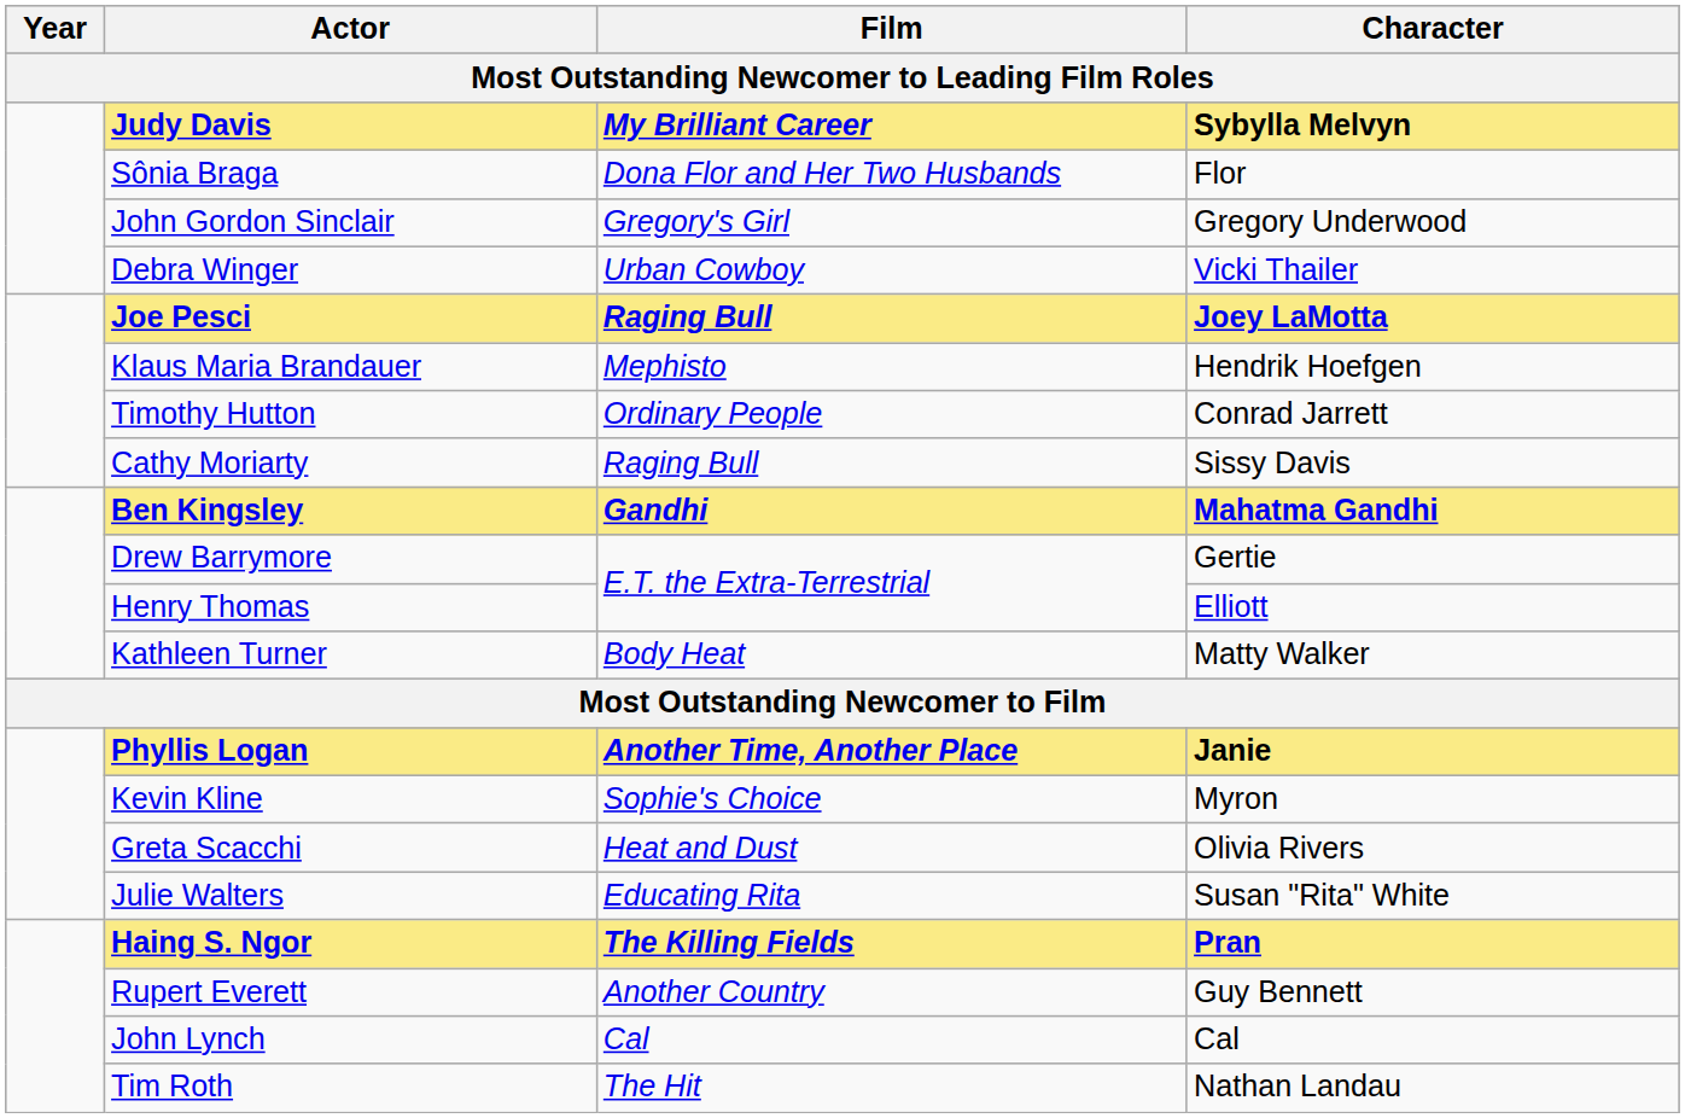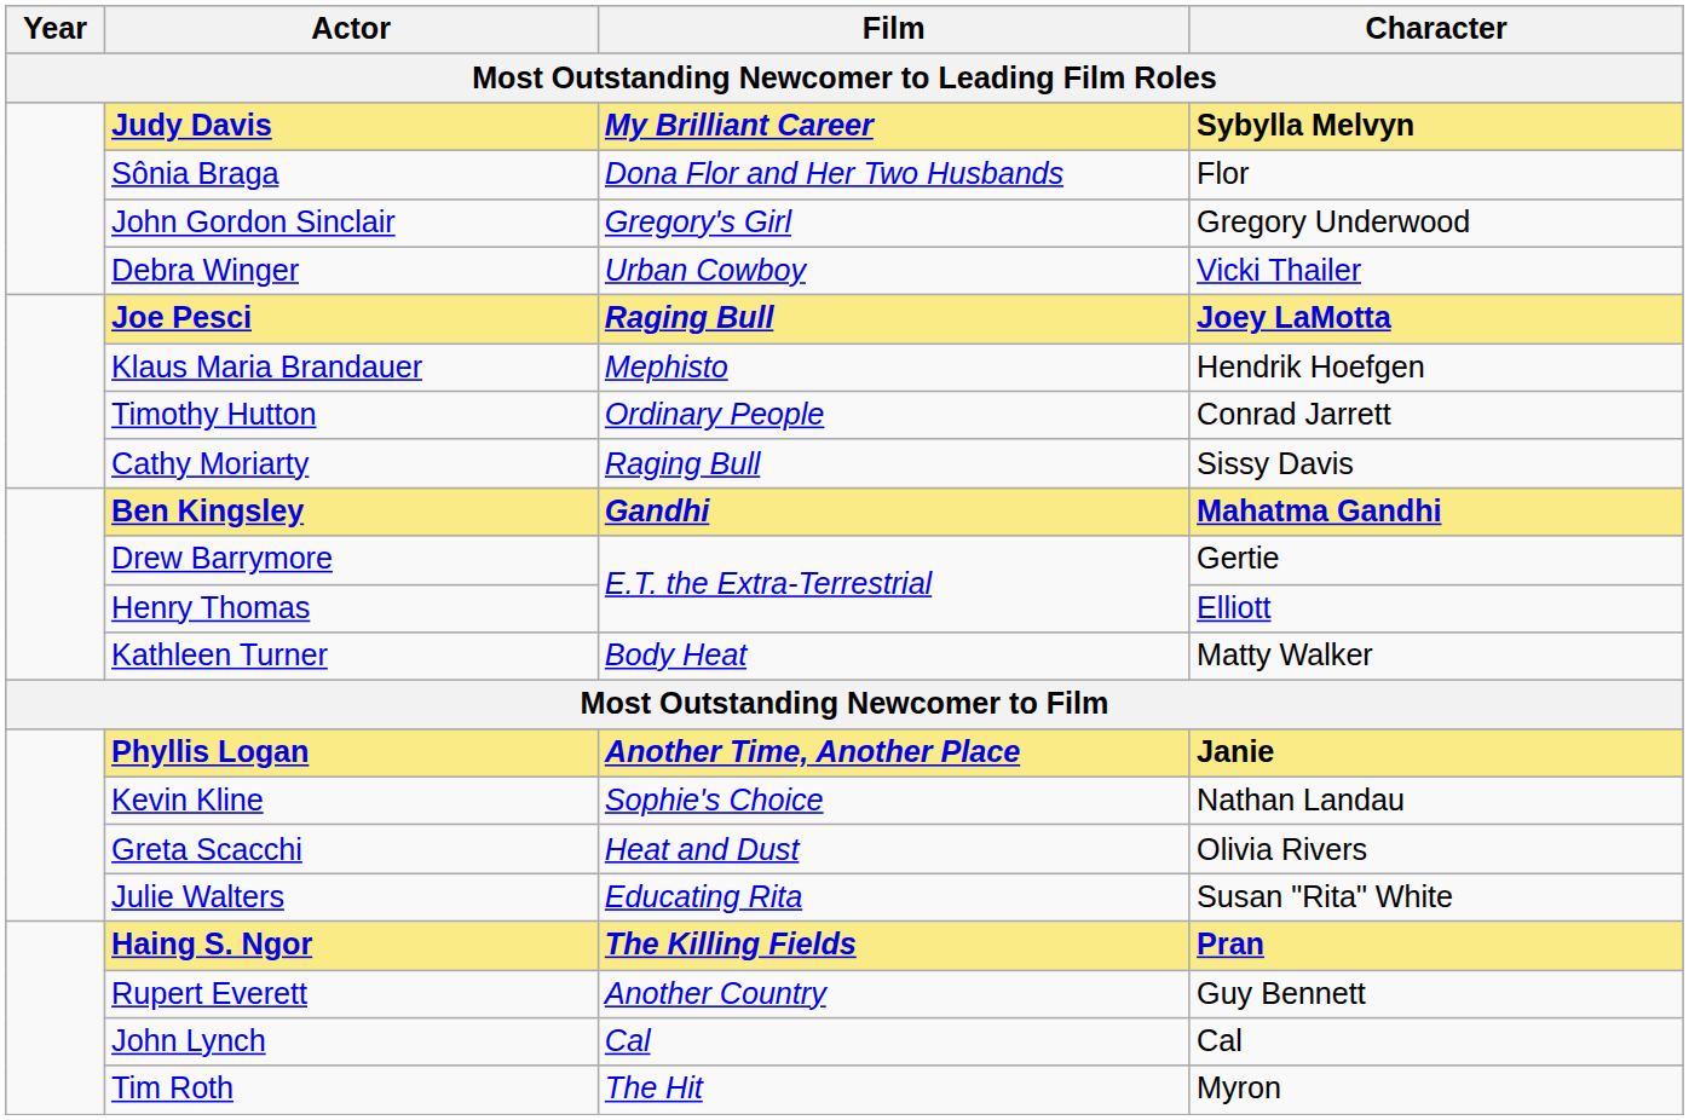 <table class="wikitable" style="width:100%;" cellpadding="5">
 <tr>
 <th style="width:5%;">Year</th>
 <th style="width:25%;">Actor</th>
 <th style="width:30%;">Film</th>
 <th style="width:25%;">Character</th>
 </tr>
 <tr>
 <th colspan="4">Most Outstanding Newcomer to Leading Film Roles</th>
 </tr>
 <tr>
 <td rowspan="4"></td>
 <td style="background:#FAEB86"><strong><a href='#'>Judy Davis</a></strong></td>
 <td style="background:#FAEB86"><strong><em><a href='#'>My Brilliant Career</a></em></strong></td>
 <td style="background:#FAEB86"><strong>Sybylla Melvyn</strong></td>
 </tr>
 <tr>
 <td><a href='#'>Sônia Braga</a></td>
 <td><em><a href='#'>Dona Flor and Her Two Husbands</a></em></td>
 <td>Flor</td>
 </tr>
 <tr>
 <td><a href='#'>John Gordon Sinclair</a></td>
 <td><em><a href='#'>Gregory's Girl</a></em></td>
 <td>Gregory Underwood</td>
 </tr>
 <tr>
 <td><a href='#'>Debra Winger</a></td>
 <td><em><a href='#'>Urban Cowboy</a></em></td>
 <td><a href='#'>Vicki Thailer</a></td>
 </tr>
 <tr>
 <td rowspan="4"></td>
 <td style="background:#FAEB86"><strong><a href='#'>Joe Pesci</a></strong></td>
 <td style="background:#FAEB86"><strong><em><a href='#'>Raging Bull</a></em></strong></td>
 <td style="background:#FAEB86"><strong><a href='#'>Joey LaMotta</a></strong></td>
 </tr>
 <tr>
 <td><a href='#'>Klaus Maria Brandauer</a></td>
 <td><em><a href='#'>Mephisto</a></em></td>
 <td>Hendrik Hoefgen</td>
 </tr>
 <tr>
 <td><a href='#'>Timothy Hutton</a></td>
 <td><em><a href='#'>Ordinary People</a></em></td>
 <td>Conrad Jarrett</td>
 </tr>
 <tr>
 <td><a href='#'>Cathy Moriarty</a></td>
 <td><em><a href='#'>Raging Bull</a></em></td>
 <td>Sissy Davis</td>
 </tr>
 <tr>
 <td rowspan="4"></td>
 <td style="background:#FAEB86"><strong><a href='#'>Ben Kingsley</a></strong></td>
 <td style="background:#FAEB86"><strong><em><a href='#'>Gandhi</a></em></strong></td>
 <td style="background:#FAEB86"><strong><a href='#'>Mahatma Gandhi</a></strong></td>
 </tr>
 <tr>
 <td><a href='#'>Drew Barrymore</a></td>
 <td rowspan="2"><em><a href='#'>E.T. the Extra-Terrestrial</a></em></td>
 <td>Gertie</td>
 </tr>
 <tr>
 <td><a href='#'>Henry Thomas</a></td>
 <td><a href='#'>Elliott</a></td>
 </tr>
 <tr>
 <td><a href='#'>Kathleen Turner</a></td>
 <td><em><a href='#'>Body Heat</a></em></td>
 <td>Matty Walker</td>
 </tr>
 <tr>
 <th colspan="4">Most Outstanding Newcomer to Film</th>
 </tr>
 <tr>
 <td rowspan="4"></td>
 <td style="background:#FAEB86"><strong><a href='#'>Phyllis Logan</a></strong></td>
 <td style="background:#FAEB86"><strong><em><a href='#'>Another Time, Another Place</a></em></strong></td>
 <td style="background:#FAEB86"><strong>Janie</strong></td>
 </tr>
 <tr>
 <td><a href='#'>Kevin Kline</a></td>
 <td><em><a href='#'>Sophie's Choice</a></em></td>
-<td>Myron</td>
+<td>Nathan Landau</td>
 </tr>
 <tr>
 <td><a href='#'>Greta Scacchi</a></td>
 <td><em><a href='#'>Heat and Dust</a></em></td>
 <td>Olivia Rivers</td>
 </tr>
 <tr>
 <td><a href='#'>Julie Walters</a></td>
 <td><em><a href='#'>Educating Rita</a></em></td>
 <td>Susan "Rita" White</td>
 </tr>
 <tr>
 <td rowspan="4"></td>
 <td style="background:#FAEB86"><strong><a href='#'>Haing S. Ngor</a></strong></td>
 <td style="background:#FAEB86"><strong><em><a href='#'>The Killing Fields</a></em></strong></td>
 <td style="background:#FAEB86"><strong><a href='#'>Pran</a></strong></td>
 </tr>
 <tr>
 <td><a href='#'>Rupert Everett</a></td>
 <td><em><a href='#'>Another Country</a></em></td>
 <td>Guy Bennett</td>
 </tr>
 <tr>
 <td><a href='#'>John Lynch</a></td>
 <td><em><a href='#'>Cal</a></em></td>
 <td>Cal</td>
 </tr>
 <tr>
 <td><a href='#'>Tim Roth</a></td>
 <td><em><a href='#'>The Hit</a></em></td>
-<td>Nathan Landau</td>
+<td>Myron</td>
 </tr>
 </table>
